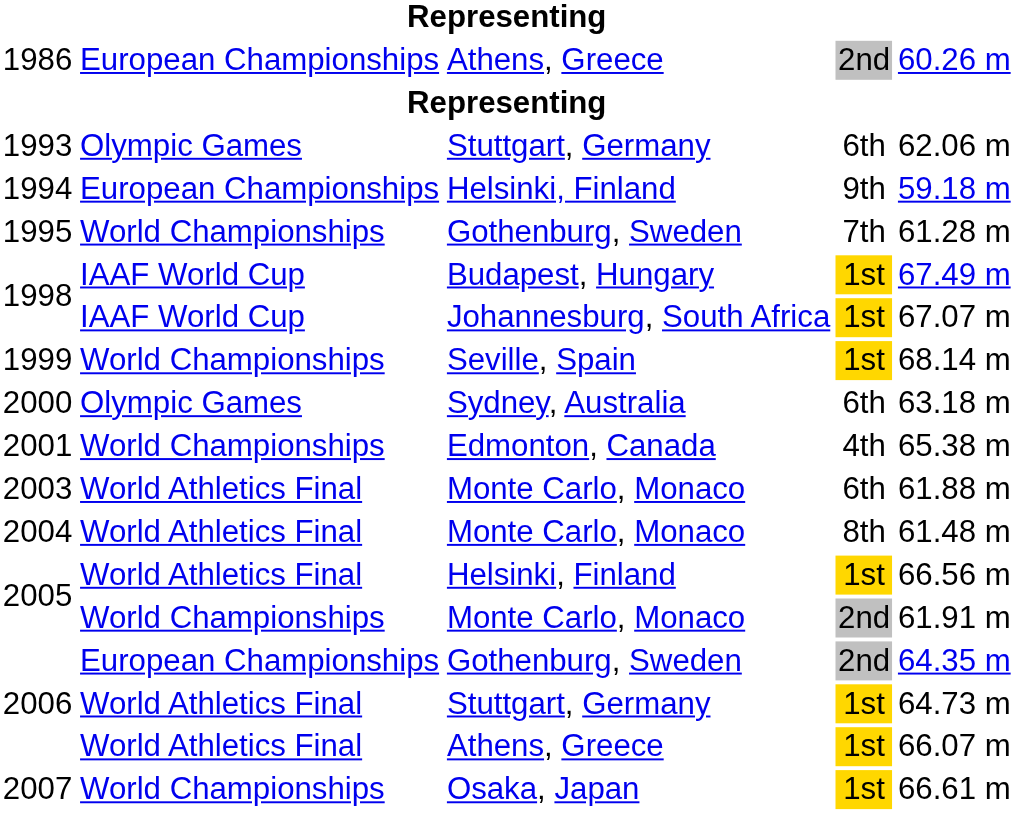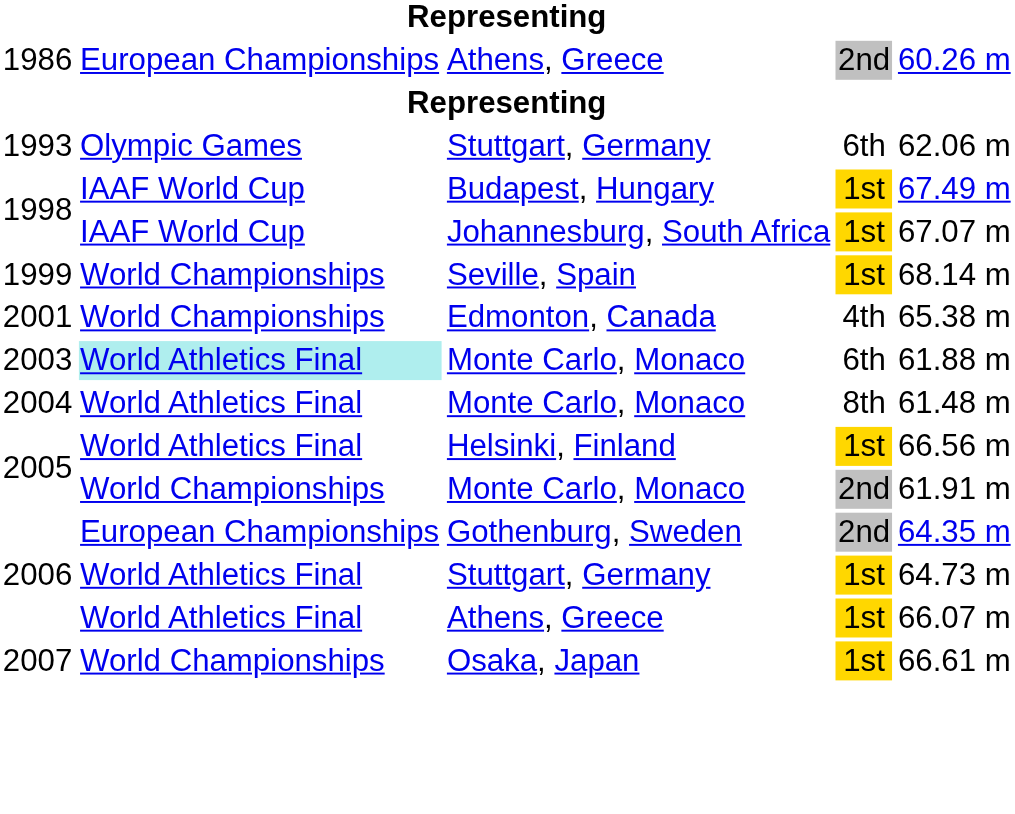 <table>
 <tr>
 <th colspan="5">Representing </th>
 </tr>
 <tr>
 <td>1986</td>
 <td><a href='#'>European Championships</a></td>
 <td><a href='#'>Athens</a>, <a href='#'>Greece</a></td>
 <td bgcolor="silver" align="center">2nd</td>
 <td><a href='#'>60.26 m</a></td>
 </tr>
 <tr>
 <th colspan="5">Representing </th>
 </tr>
 <tr>
 <td>1993</td>
 <td><a href='#'>Olympic Games</a></td>
 <td><a href='#'>Stuttgart</a>, <a href='#'>Germany</a></td>
 <td align="center">6th</td>
 <td>62.06 m</td>
 </tr>
 <tr>
-<td>1994</td>
-<td><a href='#'>European Championships</a></td>
-<td><a href='#'>Helsinki, Finland</a></td>
-<td align="center">9th</td>
-<td><a href='#'>59.18 m</a></td>
-</tr>
-<tr>
-<td>1995</td>
-<td><a href='#'>World Championships</a></td>
-<td><a href='#'>Gothenburg</a>, <a href='#'>Sweden</a></td>
-<td align="center">7th</td>
-<td>61.28 m</td>
-</tr>
-<tr>
 <td rowspan=2>1998</td>
 <td><a href='#'>IAAF World Cup</a></td>
 <td><a href='#'>Budapest</a>, <a href='#'>Hungary</a></td>
 <td bgcolor="gold" align="center">1st</td>
 <td><a href='#'>67.49 m</a></td>
 </tr>
 <tr>
 <td><a href='#'>IAAF World Cup</a></td>
 <td><a href='#'>Johannesburg</a>, <a href='#'>South Africa</a></td>
 <td bgcolor="gold" align="center">1st</td>
 <td>67.07 m</td>
 </tr>
 <tr>
 <td>1999</td>
 <td><a href='#'>World Championships</a></td>
 <td><a href='#'>Seville</a>, <a href='#'>Spain</a></td>
 <td bgcolor="gold" align="center">1st</td>
 <td>68.14 m</td>
 </tr>
 <tr>
-<td>2000</td>
-<td><a href='#'>Olympic Games</a></td>
-<td><a href='#'>Sydney</a>, <a href='#'>Australia</a></td>
-<td align="center">6th</td>
-<td>63.18 m</td>
-</tr>
-<tr>
 <td>2001</td>
 <td><a href='#'>World Championships</a></td>
 <td><a href='#'>Edmonton</a>, <a href='#'>Canada</a></td>
 <td align="center">4th</td>
 <td>65.38 m</td>
 </tr>
 <tr>
 <td>2003</td>
-<td><a href='#'>World Athletics Final</a></td>
+<td style="background: paleturquoise;"><a href='#'>World Athletics Final</a></td>
 <td><a href='#'>Monte Carlo</a>, <a href='#'>Monaco</a></td>
 <td align="center">6th</td>
 <td>61.88 m</td>
 </tr>
 <tr>
 <td>2004</td>
 <td><a href='#'>World Athletics Final</a></td>
 <td><a href='#'>Monte Carlo</a>, <a href='#'>Monaco</a></td>
 <td align="center">8th</td>
 <td>61.48 m</td>
 </tr>
 <tr>
 <td rowspan=2>2005</td>
 <td><a href='#'>World Athletics Final</a></td>
 <td><a href='#'>Helsinki</a>, <a href='#'>Finland</a></td>
 <td bgcolor="gold" align="center">1st</td>
 <td>66.56 m</td>
 </tr>
 <tr>
 <td><a href='#'>World Championships</a></td>
 <td><a href='#'>Monte Carlo</a>, <a href='#'>Monaco</a></td>
 <td bgcolor="silver" align="center">2nd</td>
 <td>61.91 m</td>
 </tr>
 <tr>
 <td rowspan=3>2006</td>
 <td><a href='#'>European Championships</a></td>
 <td><a href='#'>Gothenburg</a>, <a href='#'>Sweden</a></td>
 <td bgcolor="silver" align="center">2nd</td>
 <td><a href='#'>64.35 m</a></td>
 </tr>
 <tr>
 <td><a href='#'>World Athletics Final</a></td>
 <td><a href='#'>Stuttgart</a>, <a href='#'>Germany</a></td>
 <td bgcolor="gold" align="center">1st</td>
 <td>64.73 m</td>
 </tr>
 <tr>
 <td><a href='#'>World Athletics Final</a></td>
 <td><a href='#'>Athens</a>, <a href='#'>Greece</a></td>
 <td bgcolor="gold" align="center">1st</td>
 <td>66.07 m</td>
 </tr>
 <tr>
 <td>2007</td>
 <td><a href='#'>World Championships</a></td>
 <td><a href='#'>Osaka</a>, <a href='#'>Japan</a></td>
 <td bgcolor="gold" align="center">1st</td>
 <td>66.61 m</td>
 </tr>
 </table>
